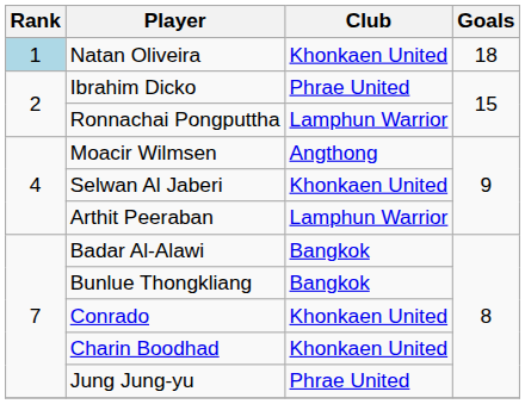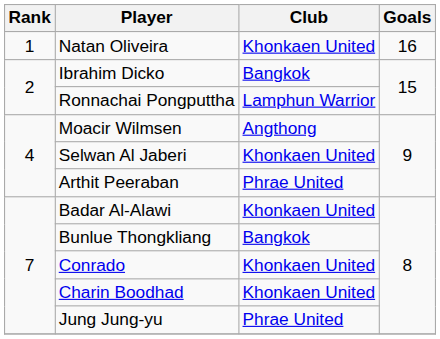 <table class="wikitable" style="text-align:center">
 <tr>
 <th>Rank</th>
 <th>Player</th>
 <th>Club</th>
 <th>Goals</th>
 </tr>
 <tr>
-<td style="background: lightblue;">1</td>
+<td>1</td>
 <td align="left"> Natan Oliveira</td>
 <td align="left"><a href='#'>Khonkaen United</a></td>
-<td>18</td>
+<td>16</td>
 </tr>
 <tr>
 <td rowspan="2">2</td>
 <td align="left"> Ibrahim Dicko</td>
-<td align="left"><a href='#'>Phrae United</a></td>
+<td align="left"><a href='#'>Bangkok</a></td>
 <td rowspan="2">15</td>
 </tr>
 <tr>
 <td align="left"> Ronnachai Pongputtha</td>
 <td align="left"><a href='#'>Lamphun Warrior</a></td>
 </tr>
 <tr>
 <td rowspan="3">4</td>
 <td align="left"> Moacir Wilmsen</td>
 <td align="left"><a href='#'>Angthong</a></td>
 <td rowspan="3">9</td>
 </tr>
 <tr>
 <td align="left"> Selwan Al Jaberi</td>
 <td align="left"><a href='#'>Khonkaen United</a></td>
 </tr>
 <tr>
 <td align="left"> Arthit Peeraban</td>
-<td align="left"><a href='#'>Lamphun Warrior</a></td>
+<td align="left"><a href='#'>Phrae United</a></td>
 </tr>
 <tr>
 <td rowspan="5">7</td>
 <td align="left"> Badar Al-Alawi</td>
-<td align="left"><a href='#'>Bangkok</a></td>
+<td align="left"><a href='#'>Khonkaen United</a></td>
 <td rowspan="5">8</td>
 </tr>
 <tr>
 <td align="left"> Bunlue Thongkliang</td>
 <td align="left"><a href='#'>Bangkok</a></td>
 </tr>
 <tr>
 <td align="left"> <a href='#'>Conrado</a></td>
 <td align="left"><a href='#'>Khonkaen United</a></td>
 </tr>
 <tr>
 <td align="left"> <a href='#'>Charin Boodhad</a></td>
 <td align="left"><a href='#'>Khonkaen United</a></td>
 </tr>
 <tr>
 <td align="left"> Jung Jung-yu</td>
 <td align="left"><a href='#'>Phrae United</a></td>
 </tr>
 <tr>
 </tr>
 </table>
